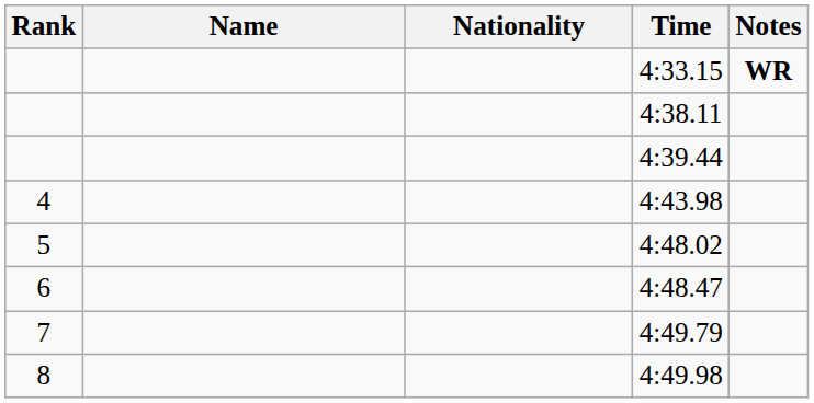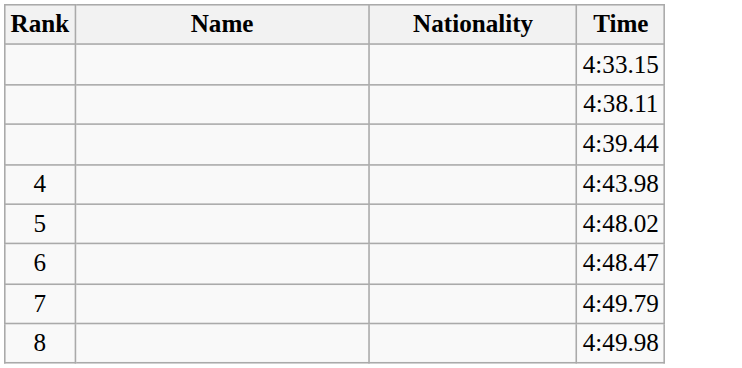 <table class="wikitable sortable" style="text-align:center">
 <tr>
 <th>Rank</th>
 <th style="width:180px">Name</th>
 <th style="width:125px">Nationality</th>
 <th>Time</th>
-<th>Notes</th>
 </tr>
 <tr>
 <td></td>
 <td style="text-align:left;"></td>
 <td style="text-align:left;"></td>
 <td>4:33.15</td>
-<td><strong>WR</strong></td>
 </tr>
 <tr>
 <td></td>
 <td style="text-align:left;"></td>
 <td style="text-align:left;"></td>
 <td>4:38.11</td>
-<td></td>
 </tr>
 <tr>
 <td></td>
 <td style="text-align:left;"></td>
 <td style="text-align:left;"></td>
 <td>4:39.44</td>
-<td></td>
 </tr>
 <tr>
 <td>4</td>
 <td style="text-align:left;"></td>
 <td style="text-align:left;"></td>
 <td>4:43.98</td>
-<td></td>
 </tr>
 <tr>
 <td>5</td>
 <td style="text-align:left;"></td>
 <td style="text-align:left;"></td>
 <td>4:48.02</td>
-<td></td>
 </tr>
 <tr>
 <td>6</td>
 <td style="text-align:left;"></td>
 <td style="text-align:left;"></td>
 <td>4:48.47</td>
-<td></td>
 </tr>
 <tr>
 <td>7</td>
 <td style="text-align:left;"></td>
 <td style="text-align:left;"></td>
 <td>4:49.79</td>
-<td></td>
 </tr>
 <tr>
 <td>8</td>
 <td style="text-align:left;"></td>
 <td style="text-align:left;"></td>
 <td>4:49.98</td>
-<td></td>
 </tr>
 </table>
